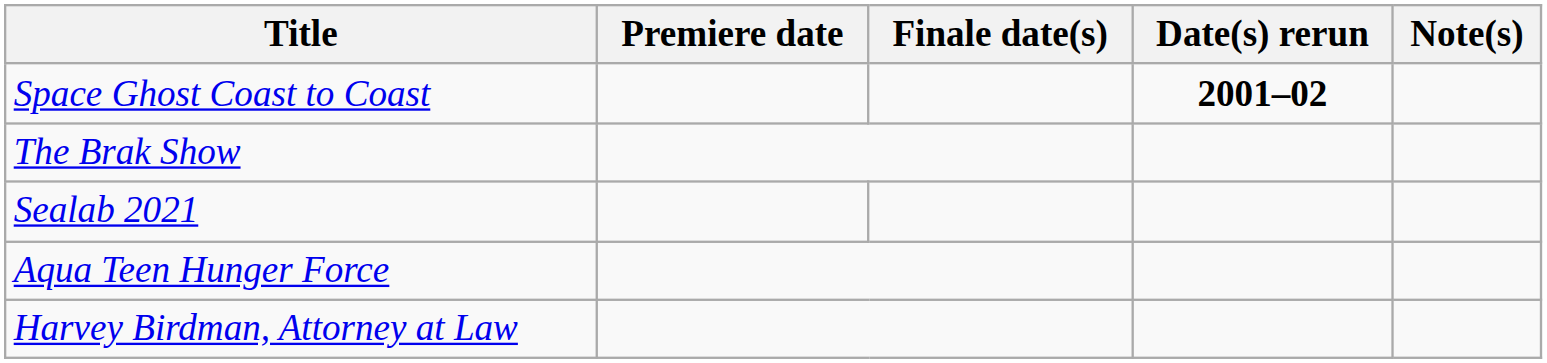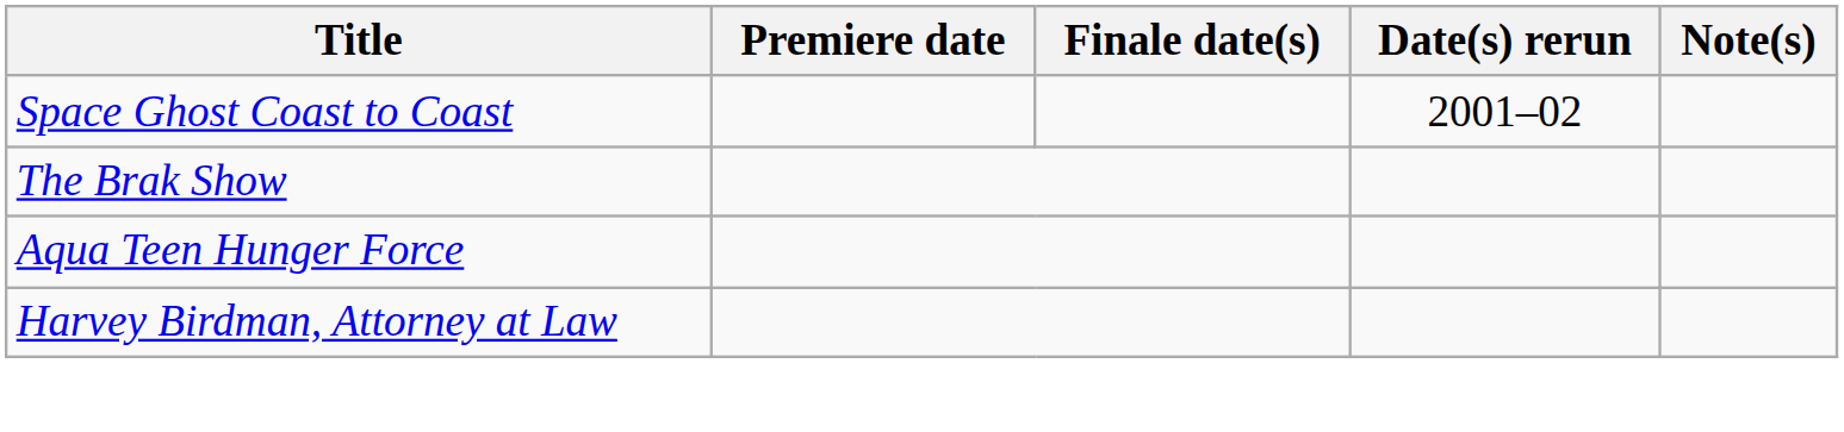 <table class="wikitable plainrowheaders sortable" style="width:75%;text-align:center;">
 <tr>
 <th>Title</th>
 <th>Premiere date</th>
 <th>Finale date(s)</th>
 <th>Date(s) rerun</th>
 <th class="unsortable">Note(s)</th>
 </tr>
 <tr>
 <td scope="row" style="text-align:left;"><em><a href='#'>Space Ghost Coast to Coast</a></em></td>
 <td></td>
 <td></td>
-<td><strong>2001–02</strong></td>
+<td>2001–02</td>
 <td></td>
 </tr>
 <tr>
 <td scope="row" style="text-align:left;"><em><a href='#'>The Brak Show</a></em></td>
 <td colspan="2"></td>
-<td></td>
-<td></td>
-</tr>
-<tr>
-<td scope="row" style="text-align:left;"><em><a href='#'>Sealab 2021</a></em></td>
-<td></td>
-<td></td>
 <td></td>
 <td></td>
 </tr>
 <tr>
 <td scope="row" style="text-align:left;"><em><a href='#'>Aqua Teen Hunger Force</a></em></td>
 <td colspan="2"></td>
 <td></td>
 <td></td>
 </tr>
 <tr>
 <td scope="row" style="text-align:left;"><em><a href='#'>Harvey Birdman, Attorney at Law</a></em></td>
 <td colspan="2"></td>
 <td></td>
 <td></td>
 </tr>
 </table>
